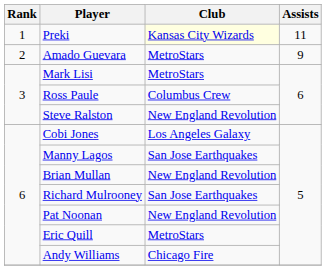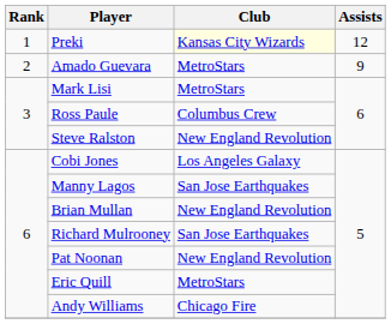 <table class="wikitable" style="text-align:center">
 <tr>
 <th>Rank</th>
 <th>Player</th>
 <th>Club</th>
 <th>Assists</th>
 </tr>
 <tr>
 <td>1</td>
 <td align="left"> <a href='#'>Preki</a></td>
 <td align="left" style="background: lightyellow;"><a href='#'>Kansas City Wizards</a></td>
-<td>11</td>
+<td>12</td>
 </tr>
 <tr>
 <td>2</td>
 <td align="left"> <a href='#'>Amado Guevara</a></td>
 <td align="left"><a href='#'>MetroStars</a></td>
 <td>9</td>
 </tr>
 <tr>
 <td rowspan="3">3</td>
 <td align="left"> <a href='#'>Mark Lisi</a></td>
 <td align="left"><a href='#'>MetroStars</a></td>
 <td rowspan="3">6</td>
 </tr>
 <tr>
 <td align="left"> <a href='#'>Ross Paule</a></td>
 <td align="left"><a href='#'>Columbus Crew</a></td>
 </tr>
 <tr>
 <td align="left"> <a href='#'>Steve Ralston</a></td>
 <td align="left"><a href='#'>New England Revolution</a></td>
 </tr>
 <tr>
 <td rowspan="7">6</td>
 <td align="left"> <a href='#'>Cobi Jones</a></td>
 <td align="left"><a href='#'>Los Angeles Galaxy</a></td>
 <td rowspan="7">5</td>
 </tr>
 <tr>
 <td align="left"> <a href='#'>Manny Lagos</a></td>
 <td align="left"><a href='#'>San Jose Earthquakes</a></td>
 </tr>
 <tr>
 <td align="left"> <a href='#'>Brian Mullan</a></td>
 <td align="left"><a href='#'>New England Revolution</a></td>
 </tr>
 <tr>
 <td align="left"> <a href='#'>Richard Mulrooney</a></td>
 <td align="left"><a href='#'>San Jose Earthquakes</a></td>
 </tr>
 <tr>
 <td align="left"> <a href='#'>Pat Noonan</a></td>
 <td align="left"><a href='#'>New England Revolution</a></td>
 </tr>
 <tr>
 <td align="left"> <a href='#'>Eric Quill</a></td>
 <td align="left"><a href='#'>MetroStars</a></td>
 </tr>
 <tr>
 <td align="left"> <a href='#'>Andy Williams</a></td>
 <td align="left"><a href='#'>Chicago Fire</a></td>
 </tr>
 <tr>
 </tr>
 </table>
